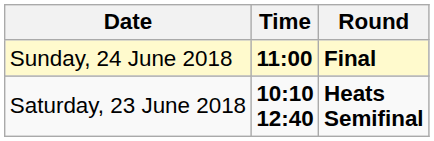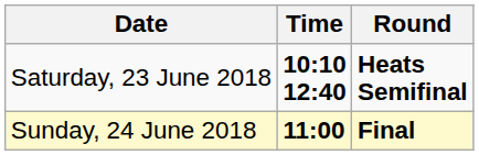 <table class="wikitable">
 <tr>
 <th>Date</th>
 <th>Time</th>
 <th>Round</th>
 </tr>
 <tr>
+<td>Saturday, 23 June 2018</td>
+<td><strong>10:10<br>12:40</strong></td>
+<td><strong>Heats<br>Semifinal</strong></td>
+</tr>
+<tr>
 <td style=background:lemonchiffon>Sunday, 24 June 2018</td>
 <td style=background:lemonchiffon><strong>11:00</strong></td>
 <td style=background:lemonchiffon><strong>Final</strong></td>
 </tr>
-<tr>
-<td>Saturday, 23 June 2018</td>
-<td><strong>10:10<br>12:40</strong></td>
-<td><strong>Heats<br>Semifinal</strong></td>
-</tr>
 </table>
